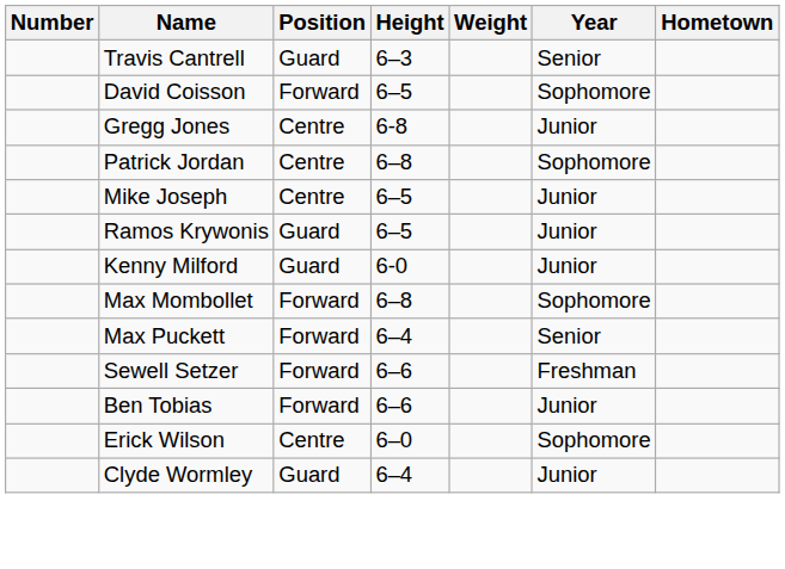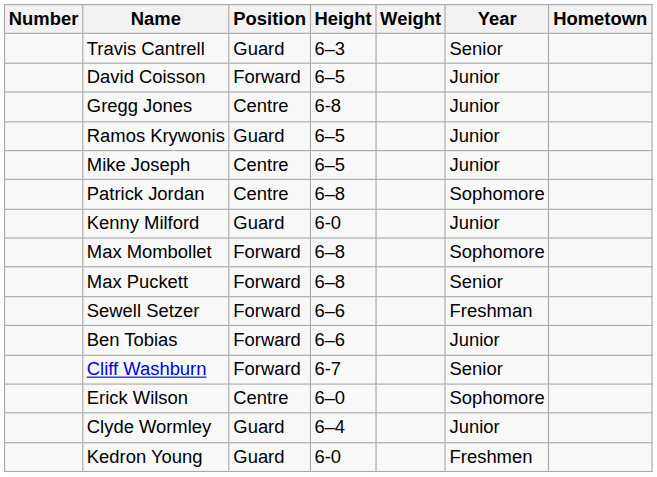 <table class="wikitable">
 <tr>
 <th>Number</th>
 <th>Name</th>
 <th>Position</th>
 <th>Height</th>
 <th>Weight</th>
 <th>Year</th>
 <th>Hometown</th>
 </tr>
 <tr>
 <td></td>
 <td>Travis Cantrell</td>
 <td>Guard</td>
 <td>6–3</td>
 <td></td>
 <td>Senior</td>
 <td></td>
 </tr>
 <tr>
 <td></td>
 <td>David Coisson</td>
 <td>Forward</td>
 <td>6–5</td>
 <td></td>
-<td>Sophomore</td>
+<td>Junior</td>
 <td></td>
 </tr>
 <tr>
 <td></td>
 <td>Gregg Jones</td>
 <td>Centre</td>
 <td>6-8</td>
 <td></td>
 <td>Junior</td>
 <td></td>
 </tr>
 <tr>
 <td></td>
-<td>Patrick Jordan</td>
-<td>Centre</td>
-<td>6–8</td>
+<td>Ramos Krywonis</td>
+<td>Guard</td>
+<td>6–5</td>
 <td></td>
-<td>Sophomore</td>
+<td>Junior</td>
 <td></td>
 </tr>
 <tr>
 <td></td>
 <td>Mike Joseph</td>
 <td>Centre</td>
 <td>6–5</td>
 <td></td>
 <td>Junior</td>
 <td></td>
 </tr>
 <tr>
 <td></td>
-<td>Ramos Krywonis</td>
-<td>Guard</td>
-<td>6–5</td>
+<td>Patrick Jordan</td>
+<td>Centre</td>
+<td>6–8</td>
 <td></td>
-<td>Junior</td>
+<td>Sophomore</td>
 <td></td>
 </tr>
 <tr>
 <td></td>
 <td>Kenny Milford</td>
 <td>Guard</td>
 <td>6-0</td>
 <td></td>
 <td>Junior</td>
 <td></td>
 </tr>
 <tr>
 <td></td>
 <td>Max Mombollet</td>
 <td>Forward</td>
 <td>6–8</td>
 <td></td>
 <td>Sophomore</td>
 <td></td>
 </tr>
 <tr>
 <td></td>
 <td>Max Puckett</td>
 <td>Forward</td>
-<td>6–4</td>
+<td>6–8</td>
 <td></td>
 <td>Senior</td>
 <td></td>
 </tr>
 <tr>
 <td></td>
 <td>Sewell Setzer</td>
 <td>Forward</td>
 <td>6–6</td>
 <td></td>
 <td>Freshman</td>
 <td></td>
 </tr>
 <tr>
 <td></td>
 <td>Ben Tobias</td>
 <td>Forward</td>
 <td>6–6</td>
 <td></td>
 <td>Junior</td>
 <td></td>
 </tr>
 <tr>
 <td></td>
+<td><a href='#'>Cliff Washburn</a></td>
+<td>Forward</td>
+<td>6-7</td>
+<td></td>
+<td>Senior</td>
+<td></td>
+</tr>
+<tr>
+<td></td>
 <td>Erick Wilson</td>
 <td>Centre</td>
 <td>6–0</td>
 <td></td>
 <td>Sophomore</td>
 <td></td>
 </tr>
 <tr>
 <td></td>
 <td>Clyde Wormley</td>
 <td>Guard</td>
 <td>6–4</td>
 <td></td>
 <td>Junior</td>
 <td></td>
 </tr>
+<tr>
+<td></td>
+<td>Kedron Young</td>
+<td>Guard</td>
+<td>6-0</td>
+<td></td>
+<td>Freshmen</td>
+<td></td>
+</tr>
 </table>
